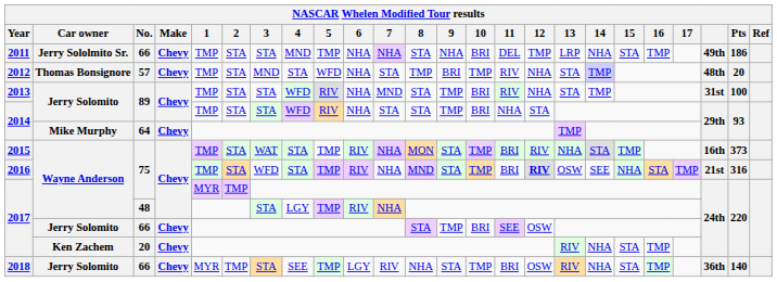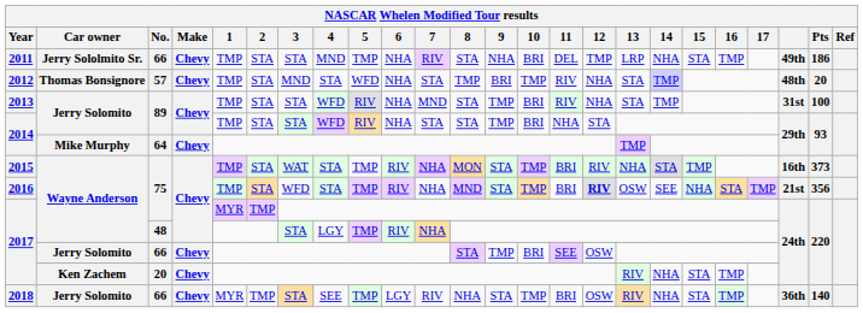 <table class="wikitable" style="text-align:center; font-size:75%">
 <tr>
 <th colspan=38><a href='#'>NASCAR</a> <a href='#'>Whelen Modified Tour</a> results</th>
 </tr>
 <tr>
 <th>Year</th>
 <th>Car owner</th>
 <th>No.</th>
 <th>Make</th>
 <th>1</th>
 <th>2</th>
 <th>3</th>
 <th>4</th>
 <th>5</th>
 <th>6</th>
 <th>7</th>
 <th>8</th>
 <th>9</th>
 <th>10</th>
 <th>11</th>
 <th>12</th>
 <th>13</th>
 <th>14</th>
 <th>15</th>
 <th>16</th>
 <th>17</th>
 <th></th>
 <th>Pts</th>
 <th>Ref</th>
 </tr>
 <tr>
 <th><a href='#'>2011</a></th>
 <th>Jerry Sololmito Sr.</th>
 <th>66</th>
 <th><a href='#'>Chevy</a></th>
 <td><a href='#'>TMP</a></td>
 <td><a href='#'>STA</a></td>
 <td><a href='#'>STA</a></td>
 <td><a href='#'>MND</a></td>
 <td><a href='#'>TMP</a></td>
 <td><a href='#'>NHA</a></td>
-<td style="background:#EFCFFF;"><a href='#'>NHA</a><br></td>
+<td style="background:#EFCFFF;"><a href='#'>RIV</a><br></td>
 <td><a href='#'>STA</a></td>
 <td><a href='#'>NHA</a></td>
 <td><a href='#'>BRI</a></td>
 <td><a href='#'>DEL</a></td>
 <td><a href='#'>TMP</a></td>
 <td><a href='#'>LRP</a></td>
 <td><a href='#'>NHA</a></td>
 <td><a href='#'>STA</a></td>
 <td><a href='#'>TMP</a></td>
 <td></td>
 <th>49th</th>
 <th>186</th>
 <th></th>
 </tr>
 <tr>
 <th><a href='#'>2012</a></th>
 <th>Thomas Bonsignore</th>
 <th>57</th>
 <th><a href='#'>Chevy</a></th>
 <td><a href='#'>TMP</a></td>
 <td><a href='#'>STA</a></td>
 <td><a href='#'>MND</a></td>
 <td><a href='#'>STA</a></td>
 <td><a href='#'>WFD</a></td>
 <td><a href='#'>NHA</a></td>
 <td><a href='#'>STA</a></td>
 <td><a href='#'>TMP</a></td>
 <td><a href='#'>BRI</a></td>
 <td><a href='#'>TMP</a></td>
 <td><a href='#'>RIV</a></td>
 <td><a href='#'>NHA</a></td>
 <td><a href='#'>STA</a></td>
 <td style="background:#CFCFFF;"><a href='#'>TMP</a><br></td>
 <td colspan=3></td>
 <th>48th</th>
 <th>20</th>
 <th></th>
 </tr>
 <tr>
 <th><a href='#'>2013</a></th>
 <th rowspan=2>Jerry Solomito</th>
 <th rowspan=2>89</th>
 <th rowspan=2><a href='#'>Chevy</a></th>
 <td><a href='#'>TMP</a></td>
 <td><a href='#'>STA</a></td>
 <td><a href='#'>STA</a></td>
 <td style="background:#DFFFDF;"><a href='#'>WFD</a><br></td>
 <td style="background:#DFDFDF;"><a href='#'>RIV</a><br></td>
 <td><a href='#'>NHA</a></td>
 <td><a href='#'>MND</a></td>
 <td><a href='#'>STA</a></td>
 <td><a href='#'>TMP</a></td>
 <td><a href='#'>BRI</a></td>
 <td style="background:#DFFFDF;"><a href='#'>RIV</a><br></td>
 <td><a href='#'>NHA</a></td>
 <td><a href='#'>STA</a></td>
 <td><a href='#'>TMP</a></td>
 <td colspan=3></td>
 <th>31st</th>
 <th>100</th>
 <th></th>
 </tr>
 <tr>
 <th rowspan=2><a href='#'>2014</a></th>
 <td><a href='#'>TMP</a></td>
 <td><a href='#'>STA</a></td>
 <td style="background:#DFFFDF;"><a href='#'>STA</a><br></td>
 <td style="background:#EFCFFF;"><a href='#'>WFD</a><br></td>
 <td style="background:#FFDF9F;"><a href='#'>RIV</a><br></td>
 <td><a href='#'>NHA</a></td>
 <td><a href='#'>STA</a></td>
 <td><a href='#'>STA</a></td>
 <td><a href='#'>TMP</a></td>
 <td><a href='#'>BRI</a></td>
 <td><a href='#'>NHA</a></td>
 <td><a href='#'>STA</a></td>
 <td colspan=5></td>
 <th rowspan=2>29th</th>
 <th rowspan=2>93</th>
 <th rowspan=2></th>
 </tr>
 <tr>
 <th>Mike Murphy</th>
 <th>64</th>
 <th><a href='#'>Chevy</a></th>
 <td colspan=12></td>
 <td style="background:#EFCFFF;"><a href='#'>TMP</a><br></td>
 <td colspan=4></td>
 </tr>
 <tr>
 <th><a href='#'>2015</a></th>
 <th rowspan=4><a href='#'>Wayne Anderson</a></th>
 <th rowspan=3>75</th>
 <th rowspan=4><a href='#'>Chevy</a></th>
 <td style="background:#EFCFFF;"><a href='#'>TMP</a><br></td>
 <td style="background:#DFFFDF;"><a href='#'>STA</a><br></td>
 <td style="background:#DFFFDF;"><a href='#'>WAT</a><br></td>
 <td style="background:#DFFFDF;"><a href='#'>STA</a><br></td>
 <td><a href='#'>TMP</a></td>
 <td style="background:#DFFFDF;"><a href='#'>RIV</a><br></td>
 <td style="background:#EFCFFF;"><a href='#'>NHA</a><br></td>
 <td style="background:#FFDF9F;"><a href='#'>MON</a><br></td>
 <td style="background:#DFFFDF;"><a href='#'>STA</a><br></td>
 <td style="background:#EFCFFF;"><a href='#'>TMP</a><br></td>
 <td style="background:#DFFFDF;"><a href='#'>BRI</a><br></td>
 <td style="background:#DFFFDF;"><a href='#'>RIV</a><br></td>
 <td style="background:#DFFFDF;"><a href='#'>NHA</a><br></td>
 <td style="background:#DFDFDF;"><a href='#'>STA</a><br></td>
 <td style="background:#DFFFDF;"><a href='#'>TMP</a><br></td>
 <td colspan=2></td>
 <th>16th</th>
 <th>373</th>
 <th></th>
 </tr>
 <tr>
 <th><a href='#'>2016</a></th>
 <td style="background:#DFFFDF;"><a href='#'>TMP</a><br></td>
 <td style="background:#FFDF9F;"><a href='#'>STA</a><br></td>
 <td><a href='#'>WFD</a></td>
 <td style="background:#DFFFDF;"><a href='#'>STA</a><br></td>
 <td style="background:#EFCFFF;"><a href='#'>TMP</a><br></td>
 <td style="background:#EFCFFF;"><a href='#'>RIV</a><br></td>
 <td><a href='#'>NHA</a></td>
 <td style="background:#EFCFFF;"><a href='#'>MND</a><br></td>
 <td style="background:#DFFFDF;"><a href='#'>STA</a><br></td>
 <td style="background:#FFDF9F;"><a href='#'>TMP</a><br></td>
 <td><a href='#'>BRI</a></td>
 <td style="background:#DFDFDF;"><strong><a href='#'>RIV</a></strong><br></td>
 <td><a href='#'>OSW</a></td>
 <td><a href='#'>SEE</a></td>
 <td style="background:#DFFFDF;"><a href='#'>NHA</a><br></td>
 <td style="background:#FFDF9F;"><a href='#'>STA</a><br></td>
 <td style="background:#EFCFFF;"><a href='#'>TMP</a><br></td>
 <th>21st</th>
-<th>316</th>
+<th>356</th>
 <th></th>
 </tr>
 <tr>
 <th rowspan=4><a href='#'>2017</a></th>
 <td style="background:#EFCFFF;"><a href='#'>MYR</a><br></td>
 <td style="background:#EFCFFF;"><a href='#'>TMP</a><br></td>
 <td colspan=15></td>
 <th rowspan=4>24th</th>
 <th rowspan=4>220</th>
 <th rowspan=4></th>
 </tr>
 <tr>
 <th>48</th>
 <td colspan=2></td>
 <td style="background:#DFFFDF;"><a href='#'>STA</a><br></td>
 <td><a href='#'>LGY</a></td>
 <td style="background:#EFCFFF;"><a href='#'>TMP</a><br></td>
 <td style="background:#DFFFDF;"><a href='#'>RIV</a><br></td>
 <td style="background:#FFDF9F;"><a href='#'>NHA</a><br></td>
 <td colspan=10></td>
 </tr>
 <tr>
 <th>Jerry Solomito</th>
 <th>66</th>
 <th><a href='#'>Chevy</a></th>
 <td colspan=7></td>
 <td style="background:#EFCFFF;"><a href='#'>STA</a><br></td>
 <td><a href='#'>TMP</a></td>
 <td><a href='#'>BRI</a></td>
 <td style="background:#EFCFFF;"><a href='#'>SEE</a><br></td>
 <td><a href='#'>OSW</a></td>
 <td colspan=5></td>
 </tr>
 <tr>
 <th>Ken Zachem</th>
 <th>20</th>
 <th><a href='#'>Chevy</a></th>
 <td colspan=12></td>
 <td style="background:#DFFFDF;"><a href='#'>RIV</a><br></td>
 <td><a href='#'>NHA</a></td>
 <td><a href='#'>STA</a></td>
 <td><a href='#'>TMP</a></td>
 <td></td>
 </tr>
 <tr>
 <th><a href='#'>2018</a></th>
 <th>Jerry Solomito</th>
 <th>66</th>
 <th><a href='#'>Chevy</a></th>
 <td><a href='#'>MYR</a></td>
 <td><a href='#'>TMP</a></td>
 <td style="background:#FFDF9F;"><a href='#'>STA</a><br></td>
 <td><a href='#'>SEE</a></td>
 <td style="background:#DFFFDF;"><a href='#'>TMP</a><br></td>
 <td><a href='#'>LGY</a></td>
 <td><a href='#'>RIV</a></td>
 <td><a href='#'>NHA</a></td>
 <td><a href='#'>STA</a></td>
 <td><a href='#'>TMP</a></td>
 <td><a href='#'>BRI</a></td>
 <td><a href='#'>OSW</a></td>
 <td style="background:#FFDF9F;"><a href='#'>RIV</a><br></td>
 <td><a href='#'>NHA</a></td>
 <td><a href='#'>STA</a></td>
 <td style="background:#DFFFDF;"><a href='#'>TMP</a><br></td>
 <td></td>
 <th>36th</th>
 <th>140</th>
 <th></th>
 </tr>
 </table>
